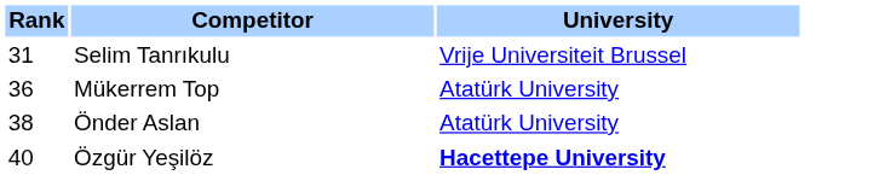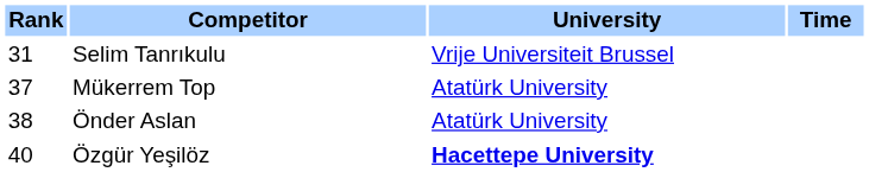 <table border="0" cellspacing="2" cellpadding="2">
 <tr bgcolor=AAD0FF>
 <th width=40>Rank</th>
 <th width=250>Competitor</th>
 <th width=250>University</th>
+<th width=50>Time</th>
 </tr>
 <tr>
 <td>31</td>
 <td>Selim Tanrıkulu</td>
 <td><a href='#'>Vrije Universiteit Brussel</a></td>
+<td></td>
 </tr>
 <tr>
-<td>36</td>
+<td>37</td>
 <td>Mükerrem Top</td>
 <td><a href='#'>Atatürk University</a></td>
+<td></td>
 </tr>
 <tr>
 <td>38</td>
 <td>Önder Aslan</td>
 <td><a href='#'>Atatürk University</a></td>
+<td></td>
 </tr>
 <tr>
 <td>40</td>
 <td>Özgür Yeşilöz</td>
 <td><strong><a href='#'>Hacettepe University</a></strong></td>
+<td></td>
 </tr>
 </table>
